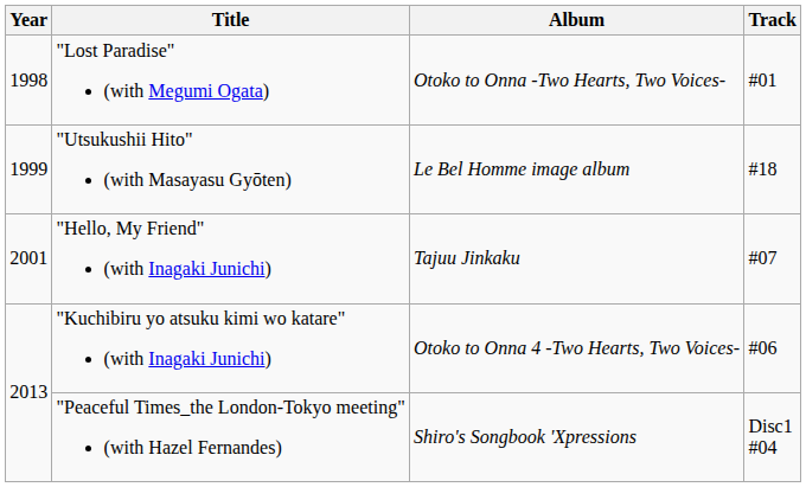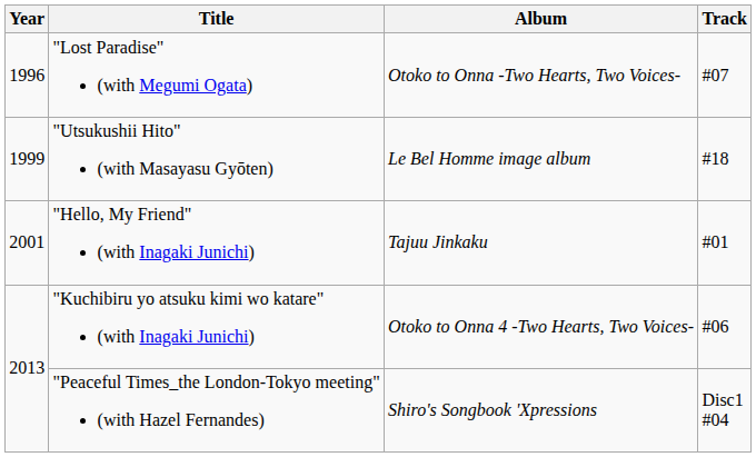 <table class="wikitable">
 <tr>
 <th>Year</th>
 <th>Title</th>
 <th>Album</th>
 <th>Track</th>
 </tr>
 <tr>
-<td>1998</td>
+<td>1996</td>
 <td>"Lost Paradise"<br><ul><li>(with <a href='#'>Megumi Ogata</a>)</li></ul></td>
 <td><em>Otoko to Onna -Two Hearts, Two Voices-</em></td>
-<td>#01</td>
+<td>#07</td>
 </tr>
 <tr>
 <td>1999</td>
 <td>"Utsukushii Hito"<br><ul><li>(with Masayasu Gyōten)</li></ul></td>
 <td><em>Le Bel Homme image album</em></td>
 <td>#18</td>
 </tr>
 <tr>
 <td>2001</td>
 <td>"Hello, My Friend"<br><ul><li>(with <a href='#'>Inagaki Junichi</a>)</li></ul></td>
 <td><em>Tajuu Jinkaku</em></td>
-<td>#07</td>
+<td>#01</td>
 </tr>
 <tr>
 <td rowspan="2">2013</td>
 <td>"Kuchibiru yo atsuku kimi wo katare"<br><ul><li>(with <a href='#'>Inagaki Junichi</a>)</li></ul></td>
 <td><em>Otoko to Onna 4 -Two Hearts, Two Voices-</em></td>
 <td>#06</td>
 </tr>
 <tr>
 <td>"Peaceful Times_the London-Tokyo meeting"<br><ul><li>(with Hazel Fernandes)</li></ul></td>
 <td><em>Shiro's Songbook 'Xpressions<strong></td>
 <td>Disc1<br>#04</td>
 </tr>
 <tr>
 </tr>
 </table>
